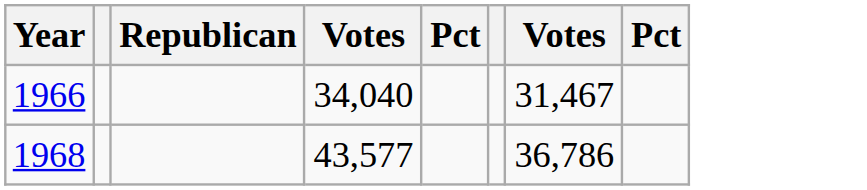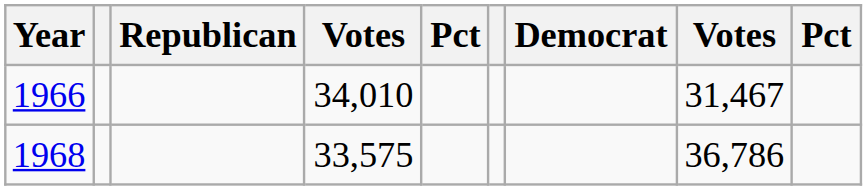 <table class="wikitable" style="margin:0.5em ; font-size:95%">
 <tr>
 <th>Year</th>
 <th></th>
 <th>Republican</th>
 <th>Votes</th>
 <th>Pct</th>
 <th></th>
+<th>Democrat</th>
 <th>Votes</th>
 <th>Pct</th>
 </tr>
 <tr>
 <td><a href='#'>1966</a></td>
 <td></td>
 <td></td>
-<td>34,040</td>
+<td>34,010</td>
+<td></td>
 <td></td>
 <td></td>
 <td>31,467</td>
 <td></td>
 </tr>
 <tr>
 <td><a href='#'>1968</a></td>
 <td></td>
 <td></td>
-<td>43,577</td>
+<td>33,575</td>
+<td></td>
 <td></td>
 <td></td>
 <td>36,786</td>
 <td></td>
 </tr>
 </table>
